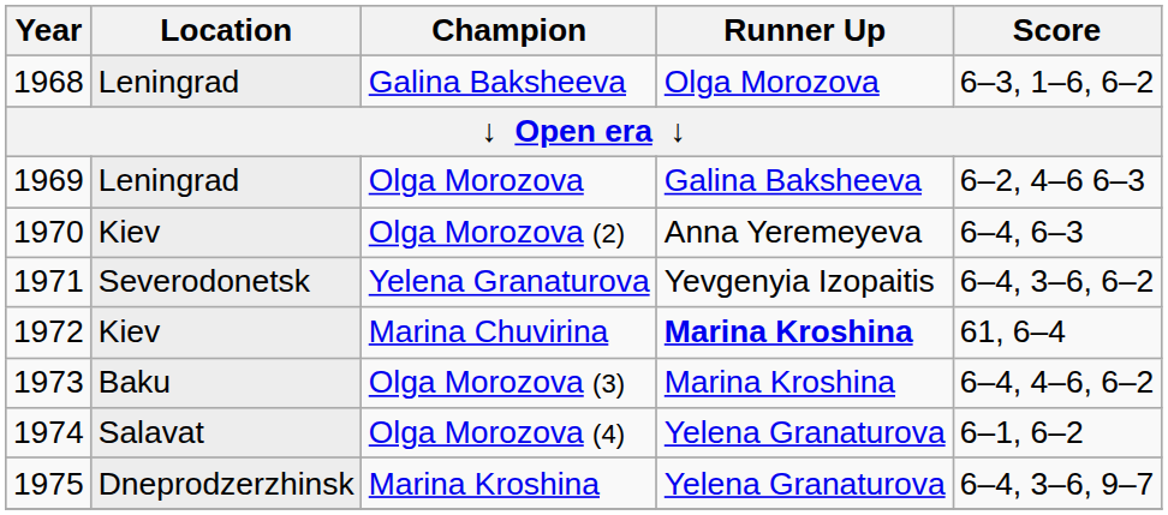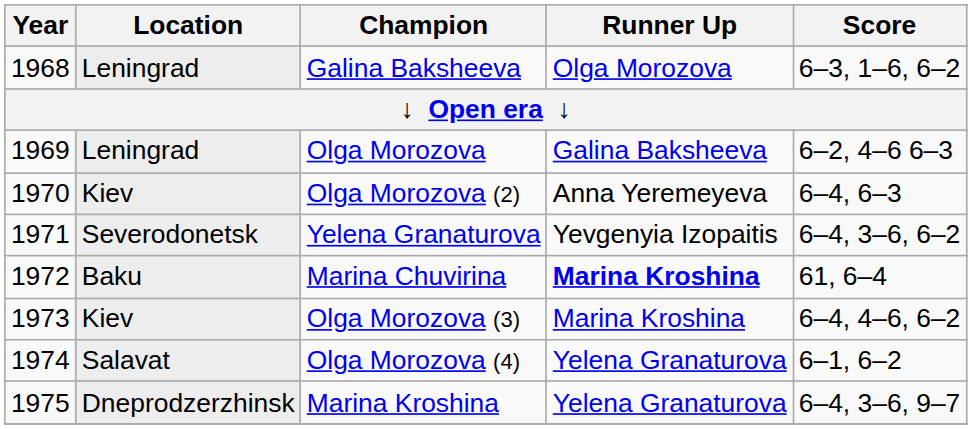 <table class="wikitable sortable">
 <tr>
 <th>Year</th>
 <th>Location</th>
 <th>Champion</th>
 <th>Runner Up</th>
 <th>Score</th>
 </tr>
 <tr>
 <td>1968</td>
 <td style="background:#ededed">Leningrad</td>
 <td> <a href='#'>Galina Baksheeva</a></td>
 <td> <a href='#'>Olga Morozova</a></td>
 <td>6–3, 1–6, 6–2</td>
 </tr>
 <tr>
 <th colspan=5 align=center>↓  <a href='#'>Open era</a>  ↓</th>
 </tr>
 <tr>
 <td>1969</td>
 <td style="background:#ededed">Leningrad</td>
 <td> <a href='#'>Olga Morozova</a></td>
 <td> <a href='#'>Galina Baksheeva</a></td>
 <td>6–2, 4–6 6–3</td>
 </tr>
 <tr>
 <td>1970</td>
 <td style="background:#ededed">Kiev</td>
 <td>  <a href='#'>Olga Morozova</a>  <small>(2)</small></td>
 <td> Anna Yeremeyeva</td>
 <td>6–4, 6–3</td>
 </tr>
 <tr>
 <td>1971</td>
 <td style="background:#ededed">Severodonetsk</td>
 <td> <a href='#'>Yelena Granaturova</a></td>
 <td> Yevgenyia Izopaitis</td>
 <td>6–4, 3–6, 6–2</td>
 </tr>
 <tr>
 <td>1972</td>
-<td style="background:#ededed">Kiev</td>
+<td style="background:#ededed">Baku</td>
 <td> <a href='#'>Marina Chuvirina</a></td>
 <td><strong>  <a href='#'>Marina Kroshina</a></strong></td>
 <td>61, 6–4</td>
 </tr>
 <tr>
 <td>1973</td>
-<td style="background:#ededed">Baku</td>
+<td style="background:#ededed">Kiev</td>
 <td> <a href='#'>Olga Morozova</a> <small>(3)</small></td>
 <td> <a href='#'>Marina Kroshina</a></td>
 <td>6–4, 4–6, 6–2</td>
 </tr>
 <tr>
 <td>1974</td>
 <td style="background:#ededed">Salavat</td>
 <td> <a href='#'>Olga Morozova</a> <small>(4)</small></td>
 <td> <a href='#'>Yelena Granaturova</a></td>
 <td>6–1, 6–2</td>
 </tr>
 <tr>
 <td>1975</td>
 <td style="background:#ededed">Dneprodzerzhinsk</td>
 <td> <a href='#'>Marina Kroshina</a></td>
 <td> <a href='#'>Yelena Granaturova</a></td>
 <td>6–4, 3–6, 9–7</td>
 </tr>
 <tr>
 </tr>
 </table>
